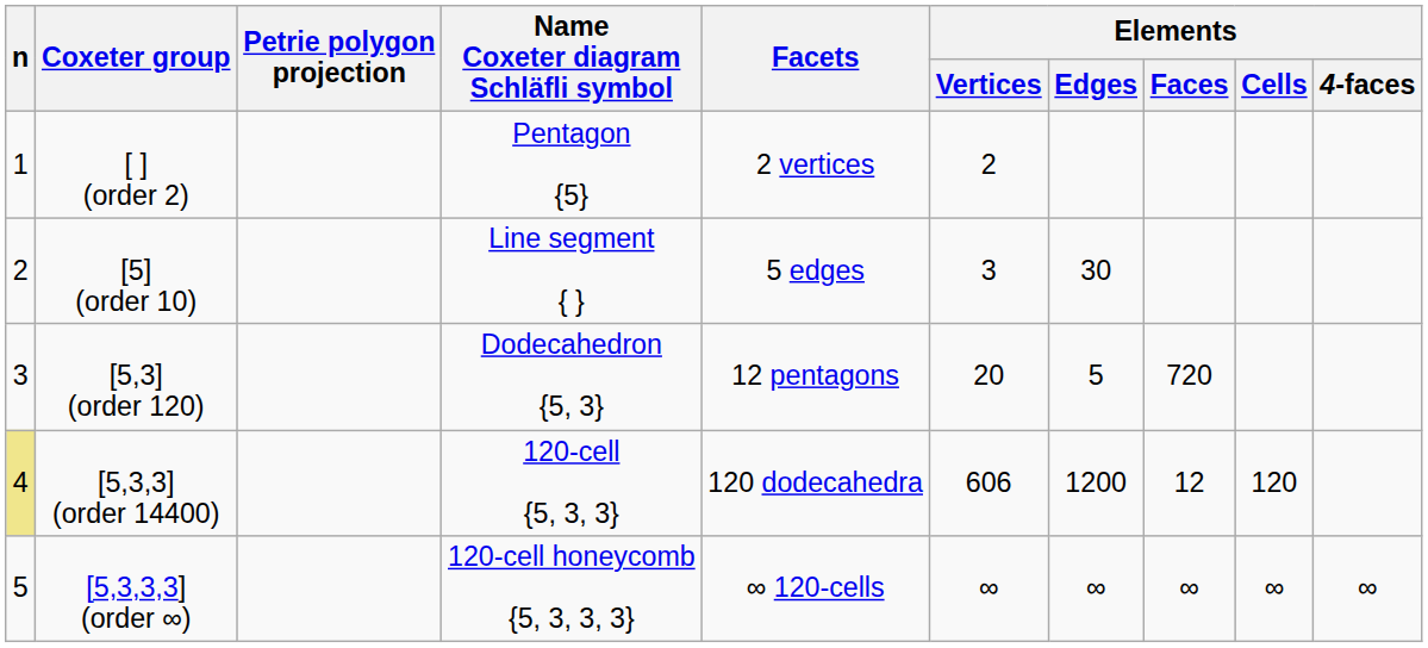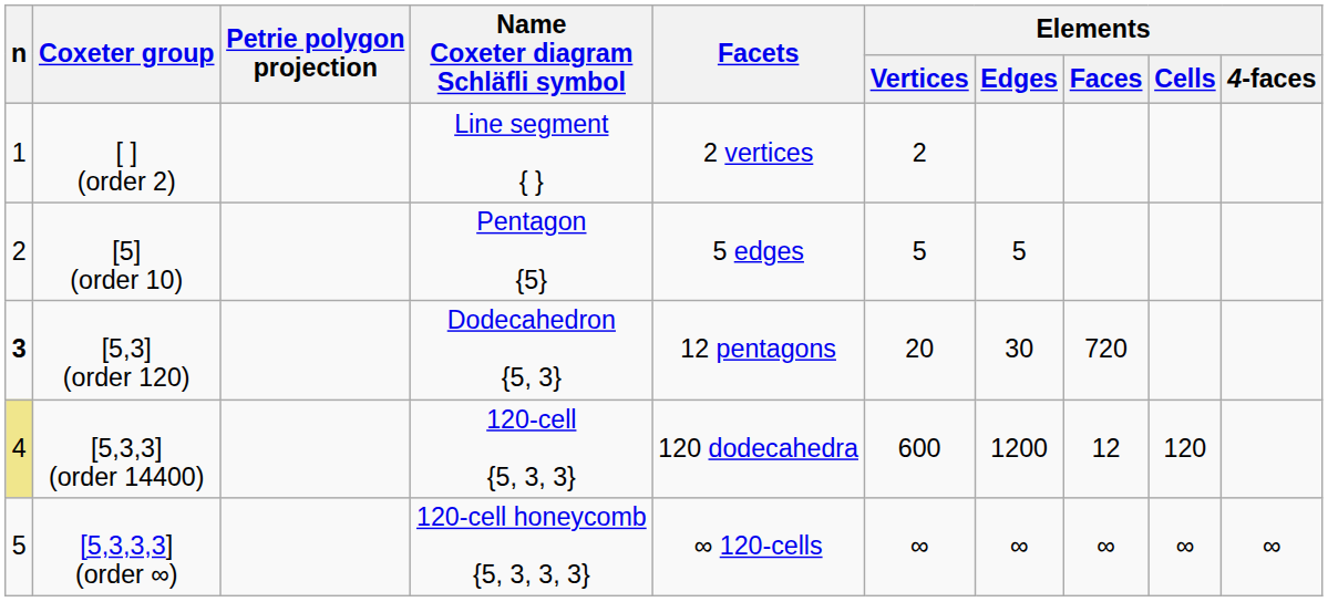 <table class="wikitable">
 <tr>
 <th rowspan=2>n</th>
 <th rowspan=2><a href='#'>Coxeter group</a></th>
 <th rowspan=2><a href='#'>Petrie polygon</a><br>projection</th>
 <th rowspan=2>Name<br><a href='#'>Coxeter diagram</a><br><a href='#'>Schläfli symbol</a></th>
 <th rowspan=2><a href='#'>Facets</a></th>
 <th colspan=5>Elements</th>
 </tr>
 <tr>
 <th><a href='#'>Vertices</a></th>
 <th><a href='#'>Edges</a></th>
 <th><a href='#'>Faces</a></th>
 <th><a href='#'>Cells</a></th>
 <th><em>4</em>-faces</th>
 </tr>
 <tr align=center>
 <td>1</td>
 <td><br>[ ]<br>(order 2)</td>
 <td></td>
-<td><a href='#'>Pentagon</a><br><br>{5}</td>
+<td><a href='#'>Line segment</a><br><br>{ }</td>
 <td>2 <a href='#'>vertices</a></td>
 <td>2</td>
 <td></td>
 <td></td>
 <td></td>
 <td></td>
 </tr>
 <tr align=center>
 <td>2</td>
 <td><br>[5]<br>(order 10)</td>
 <td></td>
-<td><a href='#'>Line segment</a><br><br>{ }</td>
+<td><a href='#'>Pentagon</a><br><br>{5}</td>
 <td>5 <a href='#'>edges</a></td>
-<td>3</td>
-<td>30</td>
+<td>5</td>
+<td>5</td>
 <td></td>
 <td></td>
 <td></td>
 </tr>
 <tr align=center>
-<td>3</td>
+<td><strong>3</strong></td>
 <td><br>[5,3]<br>(order 120)</td>
 <td></td>
 <td><a href='#'>Dodecahedron</a><br><br>{5, 3}</td>
 <td>12 <a href='#'>pentagons</a><br></td>
 <td>20</td>
-<td>5</td>
+<td>30</td>
 <td>720</td>
 <td></td>
 <td></td>
 </tr>
 <tr align=center>
 <td style="background: khaki;">4</td>
 <td><br>[5,3,3]<br>(order 14400)</td>
 <td></td>
 <td><a href='#'>120-cell</a><br><br>{5, 3, 3}</td>
 <td>120 <a href='#'>dodecahedra</a><br></td>
-<td>606</td>
+<td>600</td>
 <td>1200</td>
 <td>12</td>
 <td>120</td>
 <td></td>
 </tr>
 <tr align=center>
 <td>5</td>
 <td><br><a href='#'>[5,3,3,3</a>]<br>(order ∞)</td>
 <td></td>
 <td><a href='#'>120-cell honeycomb</a><br><br>{5, 3, 3, 3}</td>
 <td>∞ <a href='#'>120-cells</a><br></td>
 <td>∞</td>
 <td>∞</td>
 <td>∞</td>
 <td>∞</td>
 <td>∞</td>
 </tr>
 </table>
